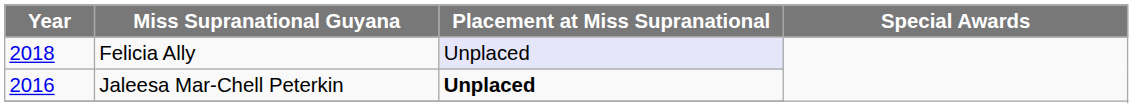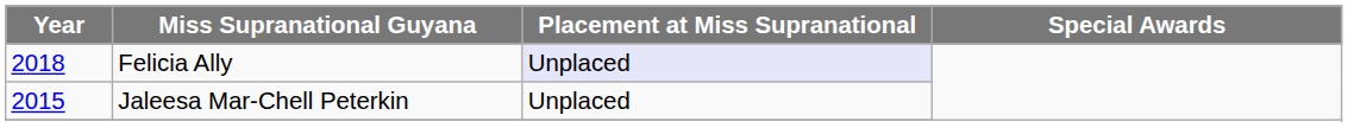 <table class="wikitable " style="font-size: 95%;">
 <tr>
 <th width="60" style="background-color:#787878;color:#FFFFFF;">Year</th>
 <th width="250" style="background-color:#787878;color:#FFFFFF;">Miss Supranational Guyana</th>
 <th width="250" style="background-color:#787878;color:#FFFFFF;">Placement at Miss Supranational</th>
 <th width="250" style="background-color:#787878;color:#FFFFFF;">Special Awards</th>
 </tr>
 <tr>
 <td><a href='#'>2018</a></td>
 <td>Felicia Ally</td>
 <td style="background: lavender;">Unplaced</td>
 </tr>
 <tr>
-<td><a href='#'>2016</a></td>
+<td><a href='#'>2015</a></td>
 <td>Jaleesa Mar-Chell Peterkin</td>
-<td><strong>Unplaced</strong></td>
+<td>Unplaced</td>
 </tr>
 <tr>
 </tr>
 </table>
